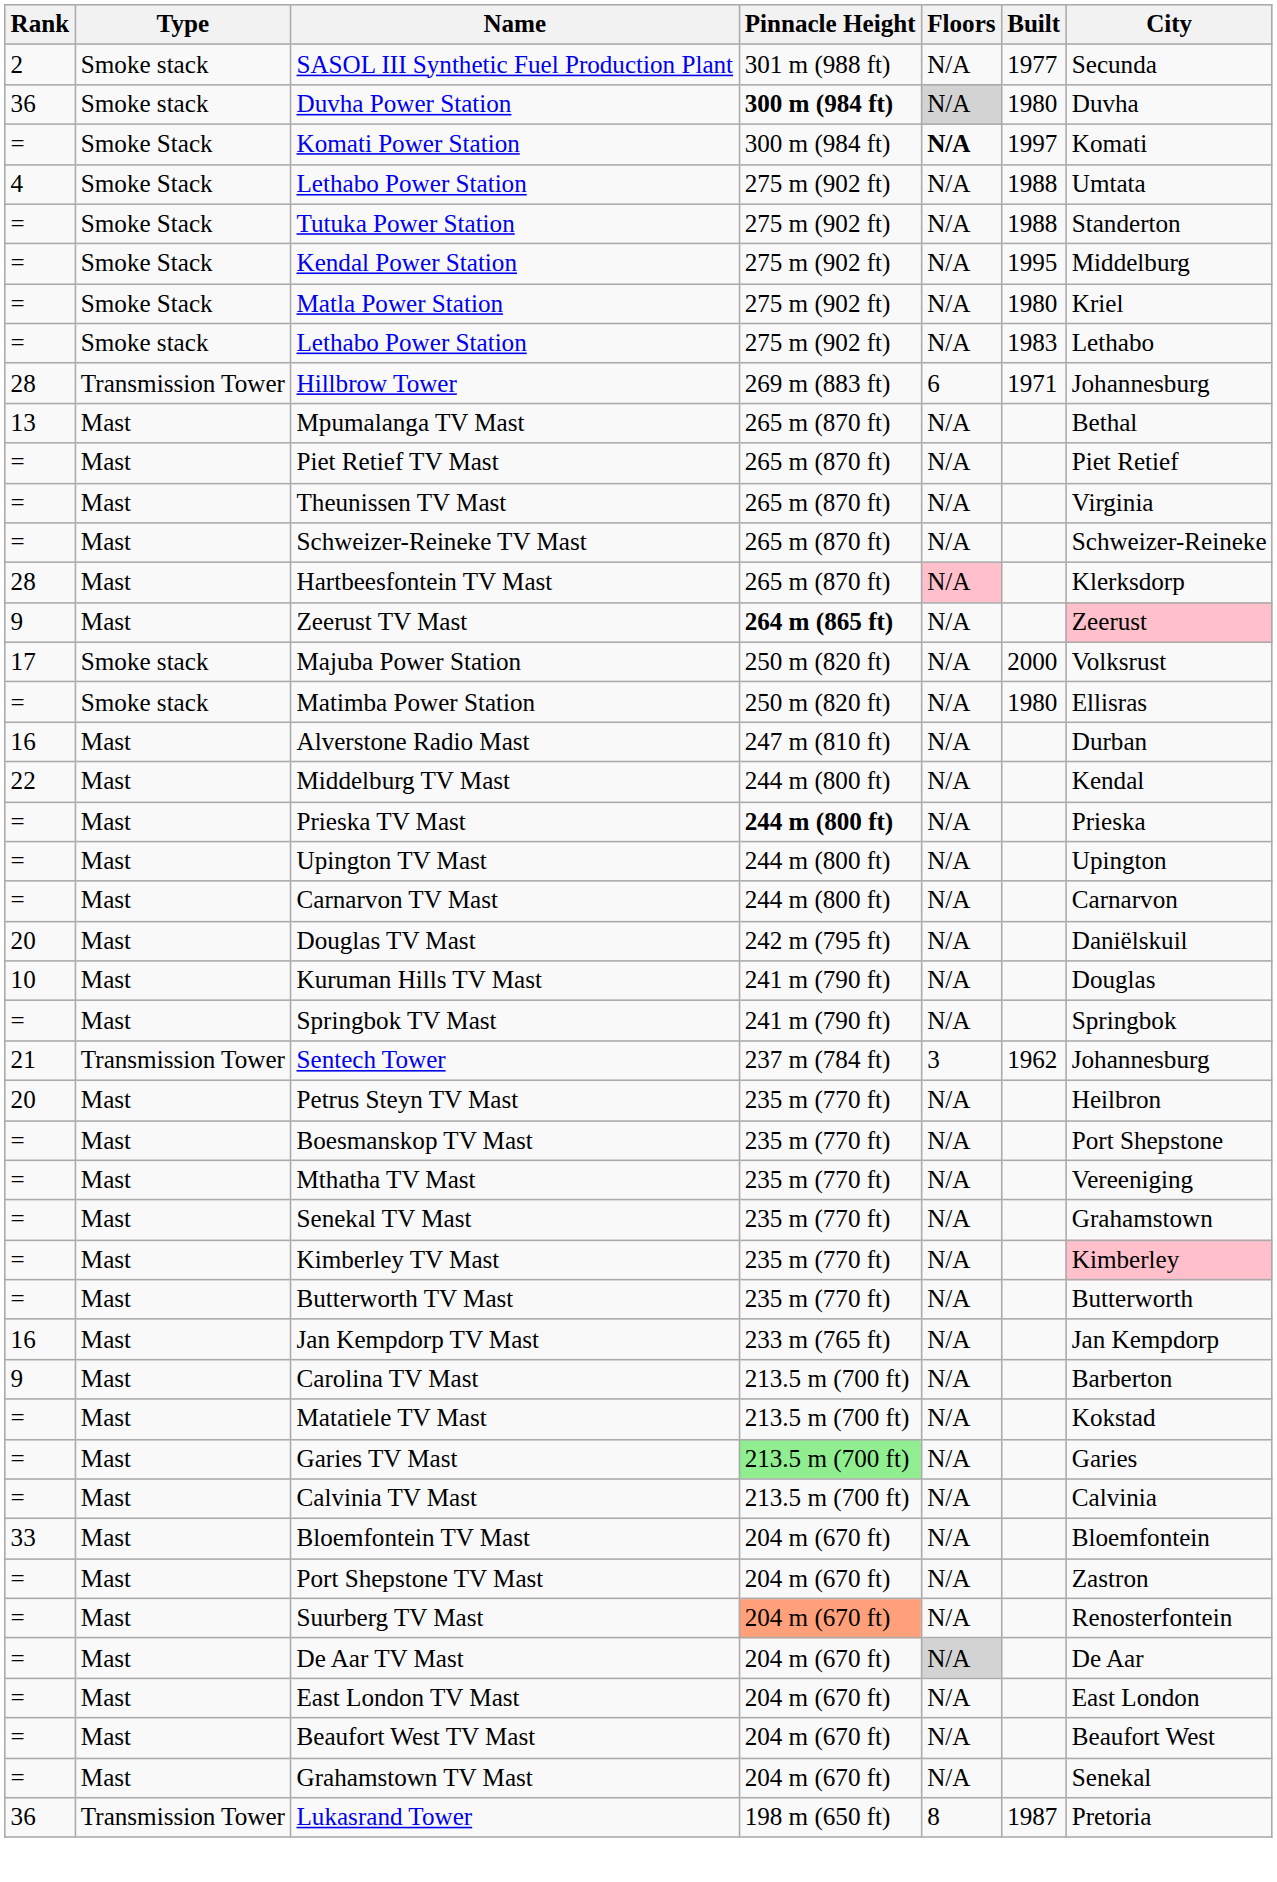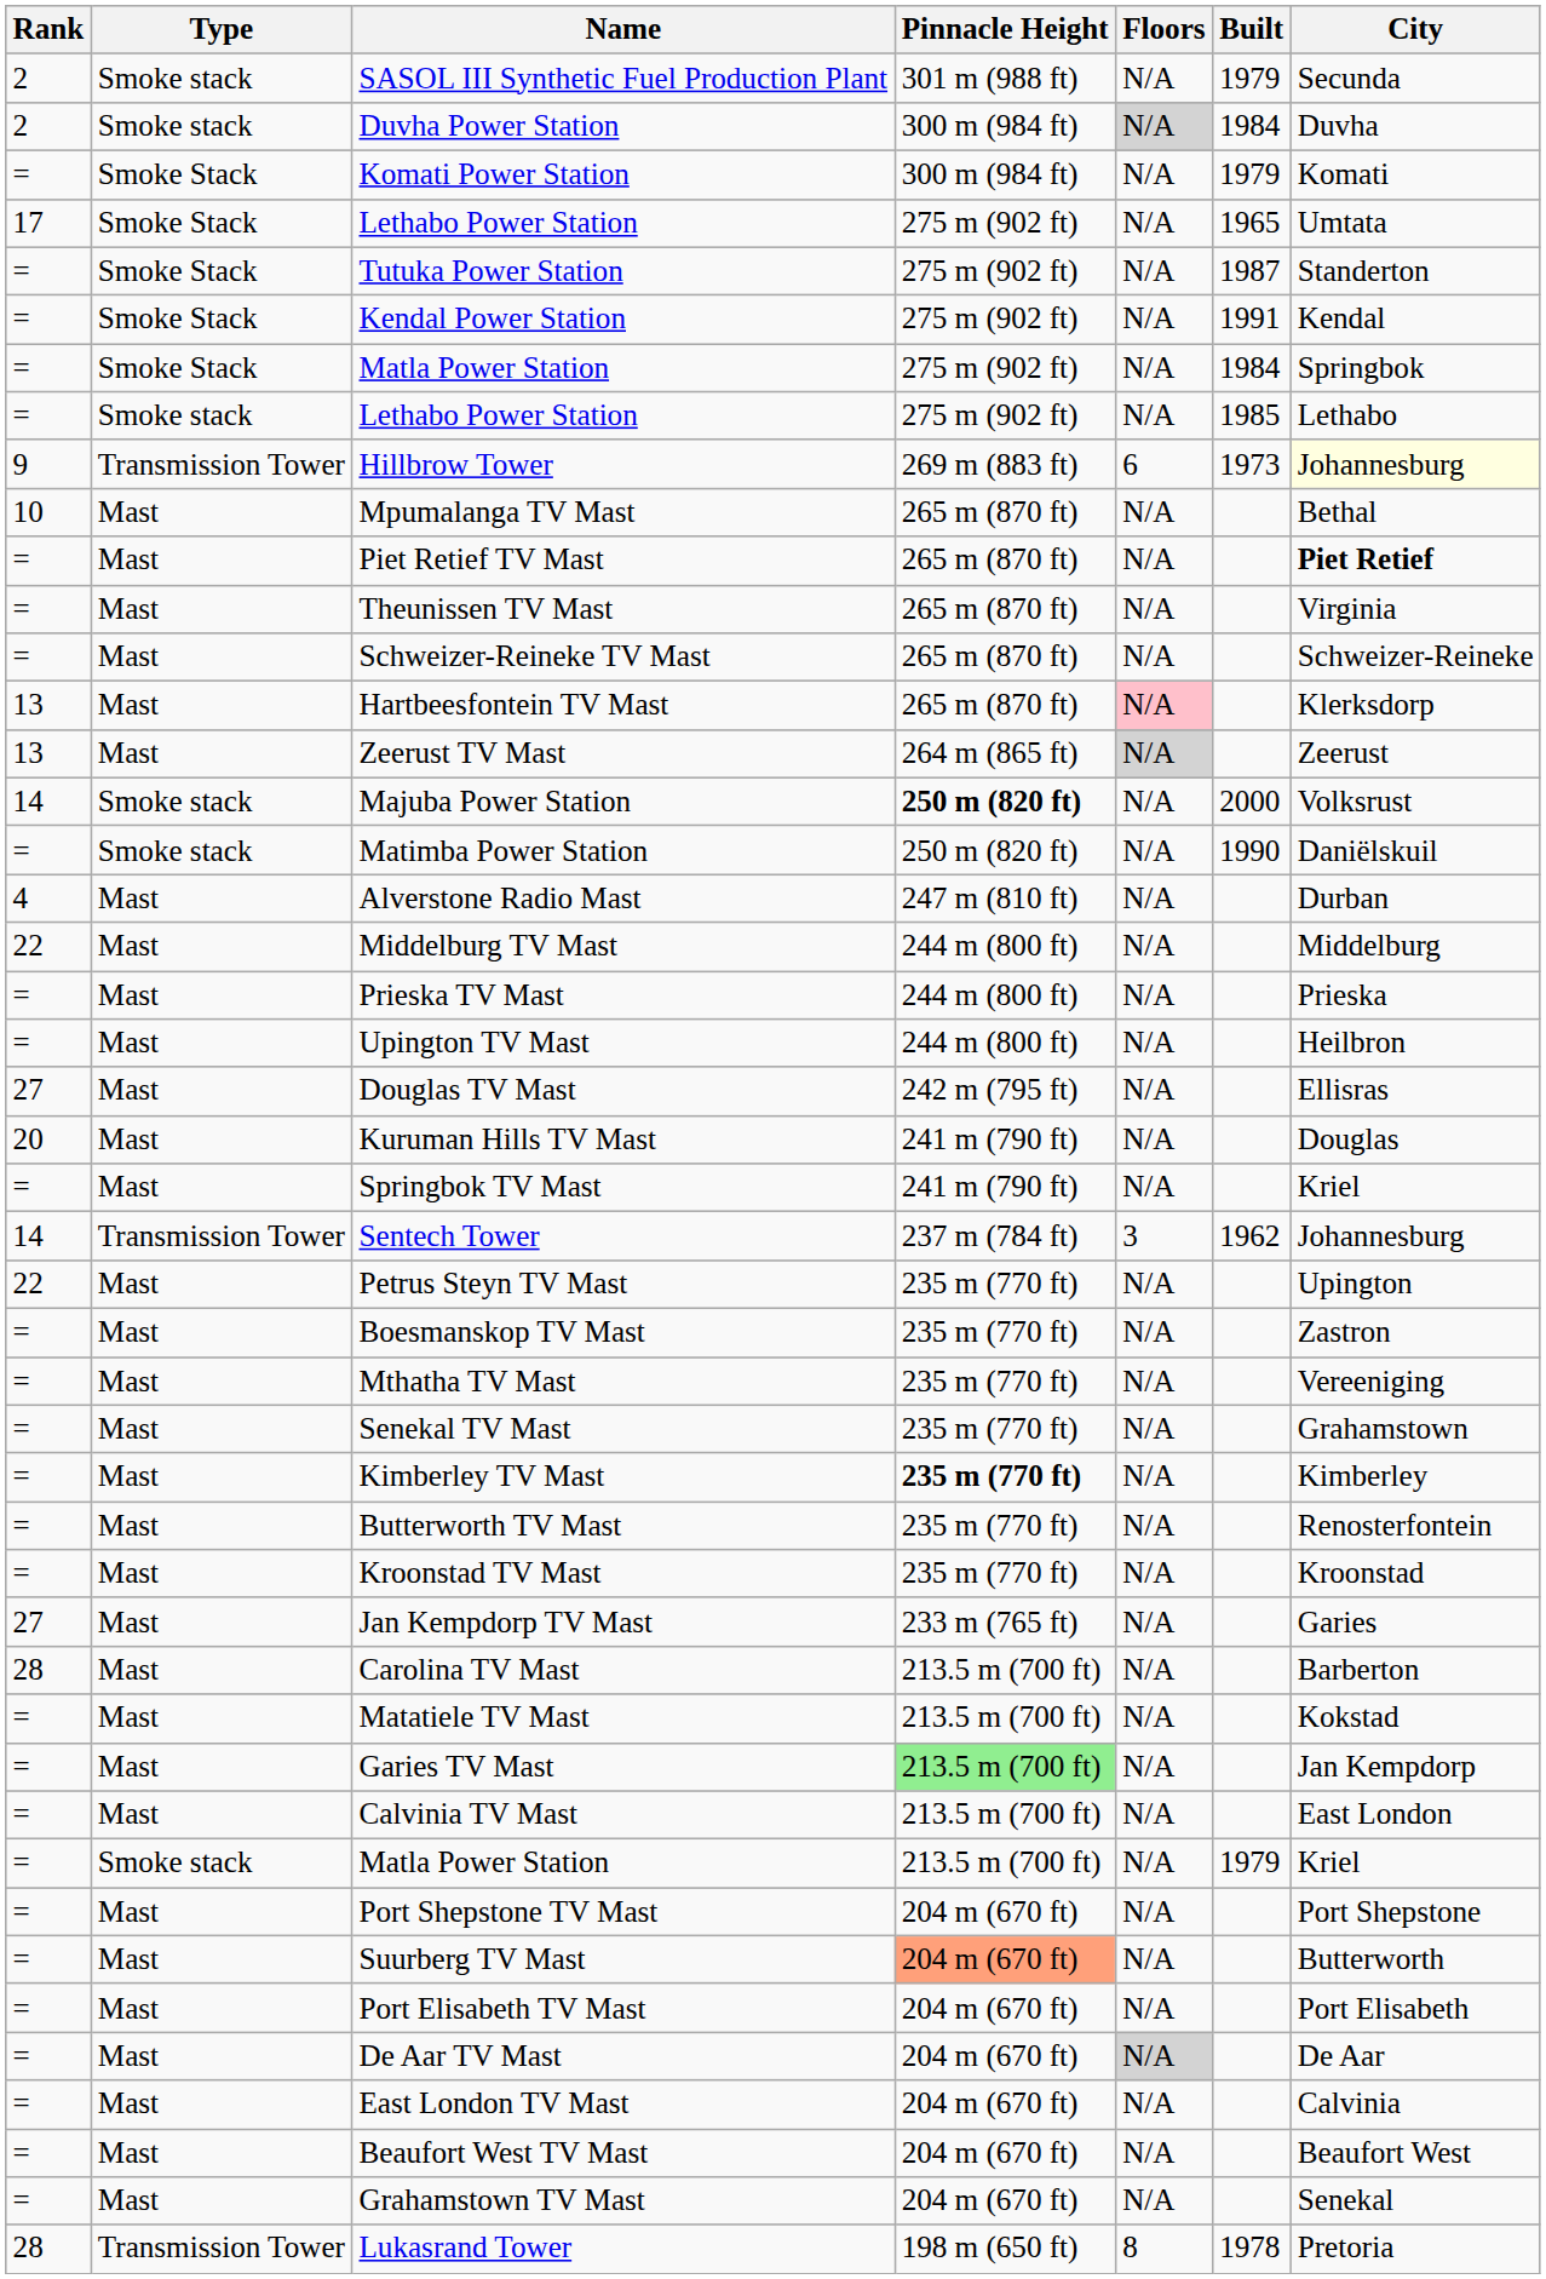 <table class="wikitable">
 <tr>
 <th>Rank</th>
 <th>Type</th>
 <th>Name</th>
 <th>Pinnacle Height</th>
 <th>Floors</th>
 <th>Built</th>
 <th>City</th>
 </tr>
 <tr>
 <td>2</td>
 <td>Smoke stack</td>
 <td><a href='#'>SASOL III Synthetic Fuel Production Plant</a></td>
 <td>301 m (988 ft)</td>
 <td>N/A</td>
-<td>1977</td>
+<td>1979</td>
 <td>Secunda</td>
 </tr>
 <tr>
-<td>36</td>
+<td>2</td>
 <td>Smoke stack</td>
 <td><a href='#'>Duvha Power Station</a></td>
-<td><strong>300 m (984 ft)</strong></td>
+<td>300 m (984 ft)</td>
 <td style="background: lightgrey;">N/A</td>
-<td>1980</td>
+<td>1984</td>
 <td>Duvha</td>
 </tr>
 <tr>
 <td>=</td>
 <td>Smoke Stack</td>
 <td><a href='#'>Komati Power Station</a></td>
 <td>300 m (984 ft)</td>
-<td><strong>N/A</strong></td>
-<td>1997</td>
+<td>N/A</td>
+<td>1979</td>
 <td>Komati</td>
 </tr>
 <tr>
-<td>4</td>
+<td>17</td>
 <td>Smoke Stack</td>
 <td><a href='#'>Lethabo Power Station</a></td>
 <td>275 m (902 ft)</td>
 <td>N/A</td>
-<td>1988</td>
+<td>1965</td>
 <td>Umtata</td>
 </tr>
 <tr>
 <td>=</td>
 <td>Smoke Stack</td>
 <td><a href='#'>Tutuka Power Station</a></td>
 <td>275 m (902 ft)</td>
 <td>N/A</td>
-<td>1988</td>
+<td>1987</td>
 <td>Standerton</td>
 </tr>
 <tr>
 <td>=</td>
 <td>Smoke Stack</td>
 <td><a href='#'>Kendal Power Station</a></td>
 <td>275 m (902 ft)</td>
 <td>N/A</td>
-<td>1995</td>
-<td>Middelburg</td>
+<td>1991</td>
+<td>Kendal</td>
 </tr>
 <tr>
 <td>=</td>
 <td>Smoke Stack</td>
 <td><a href='#'>Matla Power Station</a></td>
 <td>275 m (902 ft)</td>
 <td>N/A</td>
-<td>1980</td>
-<td>Kriel</td>
+<td>1984</td>
+<td>Springbok</td>
 </tr>
 <tr>
 <td>=</td>
 <td>Smoke stack</td>
 <td><a href='#'>Lethabo Power Station</a></td>
 <td>275 m (902 ft)</td>
 <td>N/A</td>
-<td>1983</td>
+<td>1985</td>
 <td>Lethabo</td>
 </tr>
 <tr>
-<td>28</td>
+<td>9</td>
 <td>Transmission Tower</td>
 <td><a href='#'>Hillbrow Tower</a></td>
 <td>269 m (883 ft)</td>
 <td>6</td>
-<td>1971</td>
-<td>Johannesburg</td>
+<td>1973</td>
+<td style="background: lightyellow;">Johannesburg</td>
 </tr>
 <tr>
-<td>13</td>
+<td>10</td>
 <td>Mast</td>
 <td>Mpumalanga TV Mast</td>
 <td>265 m (870 ft)</td>
 <td>N/A</td>
 <td></td>
 <td>Bethal</td>
 </tr>
 <tr>
 <td>=</td>
 <td>Mast</td>
 <td>Piet Retief TV Mast</td>
 <td>265 m (870 ft)</td>
 <td>N/A</td>
 <td></td>
-<td>Piet Retief</td>
+<td><strong>Piet Retief</strong></td>
 </tr>
 <tr>
 <td>=</td>
 <td>Mast</td>
 <td>Theunissen TV Mast</td>
 <td>265 m (870 ft)</td>
 <td>N/A</td>
 <td></td>
 <td>Virginia</td>
 </tr>
 <tr>
 <td>=</td>
 <td>Mast</td>
 <td>Schweizer-Reineke TV Mast</td>
 <td>265 m (870 ft)</td>
 <td>N/A</td>
 <td></td>
 <td>Schweizer-Reineke</td>
 </tr>
 <tr>
-<td>28</td>
+<td>13</td>
 <td>Mast</td>
 <td>Hartbeesfontein TV Mast</td>
 <td>265 m (870 ft)</td>
 <td style="background: pink;">N/A</td>
 <td></td>
 <td>Klerksdorp</td>
 </tr>
 <tr>
-<td>9</td>
+<td>13</td>
 <td>Mast</td>
 <td>Zeerust TV Mast</td>
-<td><strong>264 m (865 ft)</strong></td>
-<td>N/A</td>
+<td>264 m (865 ft)</td>
+<td style="background: lightgrey;">N/A</td>
 <td></td>
-<td style="background: pink;">Zeerust</td>
+<td>Zeerust</td>
 </tr>
 <tr>
-<td>17</td>
+<td>14</td>
 <td>Smoke stack</td>
 <td>Majuba Power Station</td>
-<td>250 m (820 ft)</td>
+<td><strong>250 m (820 ft)</strong></td>
 <td>N/A</td>
 <td>2000</td>
 <td>Volksrust</td>
 </tr>
 <tr>
 <td>=</td>
 <td>Smoke stack</td>
 <td>Matimba Power Station</td>
 <td>250 m (820 ft)</td>
 <td>N/A</td>
-<td>1980</td>
-<td>Ellisras</td>
+<td>1990</td>
+<td>Daniëlskuil</td>
 </tr>
 <tr>
-<td>16</td>
+<td>4</td>
 <td>Mast</td>
 <td>Alverstone Radio Mast</td>
 <td>247 m (810 ft)</td>
 <td>N/A</td>
 <td></td>
 <td>Durban</td>
 </tr>
 <tr>
 <td>22</td>
 <td>Mast</td>
 <td>Middelburg TV Mast</td>
 <td>244 m (800 ft)</td>
 <td>N/A</td>
 <td></td>
-<td>Kendal</td>
+<td>Middelburg</td>
 </tr>
 <tr>
 <td>=</td>
 <td>Mast</td>
 <td>Prieska TV Mast</td>
-<td><strong>244 m (800 ft)</strong></td>
+<td>244 m (800 ft)</td>
 <td>N/A</td>
 <td></td>
 <td>Prieska</td>
 </tr>
 <tr>
 <td>=</td>
 <td>Mast</td>
 <td>Upington TV Mast</td>
 <td>244 m (800 ft)</td>
 <td>N/A</td>
 <td></td>
-<td>Upington</td>
+<td>Heilbron</td>
 </tr>
 <tr>
-<td>=</td>
-<td>Mast</td>
-<td>Carnarvon TV Mast</td>
-<td>244 m (800 ft)</td>
-<td>N/A</td>
-<td></td>
-<td>Carnarvon</td>
-</tr>
-<tr>
-<td>20</td>
+<td>27</td>
 <td>Mast</td>
 <td>Douglas TV Mast</td>
 <td>242 m (795 ft)</td>
 <td>N/A</td>
 <td></td>
-<td>Daniëlskuil</td>
+<td>Ellisras</td>
 </tr>
 <tr>
-<td>10</td>
+<td>20</td>
 <td>Mast</td>
 <td>Kuruman Hills TV Mast</td>
 <td>241 m (790 ft)</td>
 <td>N/A</td>
 <td></td>
 <td>Douglas</td>
 </tr>
 <tr>
 <td>=</td>
 <td>Mast</td>
 <td>Springbok TV Mast</td>
 <td>241 m (790 ft)</td>
 <td>N/A</td>
 <td></td>
-<td>Springbok</td>
+<td>Kriel</td>
 </tr>
 <tr>
-<td>21</td>
+<td>14</td>
 <td>Transmission Tower</td>
 <td><a href='#'>Sentech Tower</a></td>
 <td>237 m (784 ft)</td>
 <td>3</td>
 <td>1962</td>
 <td>Johannesburg</td>
 </tr>
 <tr>
-<td>20</td>
+<td>22</td>
 <td>Mast</td>
 <td>Petrus Steyn TV Mast</td>
 <td>235 m (770 ft)</td>
 <td>N/A</td>
 <td></td>
-<td>Heilbron</td>
+<td>Upington</td>
 </tr>
 <tr>
 <td>=</td>
 <td>Mast</td>
 <td>Boesmanskop TV Mast</td>
 <td>235 m (770 ft)</td>
 <td>N/A</td>
 <td></td>
-<td>Port Shepstone</td>
+<td>Zastron</td>
 </tr>
 <tr>
 <td>=</td>
 <td>Mast</td>
 <td>Mthatha TV Mast</td>
 <td>235 m (770 ft)</td>
 <td>N/A</td>
 <td></td>
 <td>Vereeniging</td>
 </tr>
 <tr>
 <td>=</td>
 <td>Mast</td>
 <td>Senekal TV Mast</td>
 <td>235 m (770 ft)</td>
 <td>N/A</td>
 <td></td>
 <td>Grahamstown</td>
 </tr>
 <tr>
 <td>=</td>
 <td>Mast</td>
 <td>Kimberley TV Mast</td>
-<td>235 m (770 ft)</td>
+<td><strong>235 m (770 ft)</strong></td>
 <td>N/A</td>
 <td></td>
-<td style="background: pink;">Kimberley</td>
+<td>Kimberley</td>
 </tr>
 <tr>
 <td>=</td>
 <td>Mast</td>
 <td>Butterworth TV Mast</td>
 <td>235 m (770 ft)</td>
 <td>N/A</td>
 <td></td>
-<td>Butterworth</td>
+<td>Renosterfontein</td>
 </tr>
 <tr>
-<td>16</td>
+<td>=</td>
+<td>Mast</td>
+<td>Kroonstad TV Mast</td>
+<td>235 m (770 ft)</td>
+<td>N/A</td>
+<td></td>
+<td>Kroonstad</td>
+</tr>
+<tr>
+<td>27</td>
 <td>Mast</td>
 <td>Jan Kempdorp TV Mast</td>
 <td>233 m (765 ft)</td>
 <td>N/A</td>
 <td></td>
-<td>Jan Kempdorp</td>
+<td>Garies</td>
 </tr>
 <tr>
-<td>9</td>
+<td>28</td>
 <td>Mast</td>
 <td>Carolina TV Mast</td>
 <td>213.5 m (700 ft)</td>
 <td>N/A</td>
 <td></td>
 <td>Barberton</td>
 </tr>
 <tr>
 <td>=</td>
 <td>Mast</td>
 <td>Matatiele TV Mast</td>
 <td>213.5 m (700 ft)</td>
 <td>N/A</td>
 <td></td>
 <td>Kokstad</td>
 </tr>
 <tr>
 <td>=</td>
 <td>Mast</td>
 <td>Garies TV Mast</td>
 <td style="background: lightgreen;">213.5 m (700 ft)</td>
 <td>N/A</td>
 <td></td>
-<td>Garies</td>
+<td>Jan Kempdorp</td>
 </tr>
 <tr>
 <td>=</td>
 <td>Mast</td>
 <td>Calvinia TV Mast</td>
 <td>213.5 m (700 ft)</td>
 <td>N/A</td>
 <td></td>
-<td>Calvinia</td>
+<td>East London</td>
 </tr>
 <tr>
-<td>33</td>
-<td>Mast</td>
-<td>Bloemfontein TV Mast</td>
-<td>204 m (670 ft)</td>
+<td>=</td>
+<td>Smoke stack</td>
+<td>Matla Power Station</td>
+<td>213.5 m (700 ft)</td>
 <td>N/A</td>
-<td></td>
-<td>Bloemfontein</td>
+<td>1979</td>
+<td>Kriel</td>
 </tr>
 <tr>
 <td>=</td>
 <td>Mast</td>
 <td>Port Shepstone TV Mast</td>
 <td>204 m (670 ft)</td>
 <td>N/A</td>
 <td></td>
-<td>Zastron</td>
+<td>Port Shepstone</td>
 </tr>
 <tr>
 <td>=</td>
 <td>Mast</td>
 <td>Suurberg TV Mast</td>
 <td style="background: lightsalmon;">204 m (670 ft)</td>
 <td>N/A</td>
 <td></td>
-<td>Renosterfontein</td>
+<td>Butterworth</td>
+</tr>
+<tr>
+<td>=</td>
+<td>Mast</td>
+<td>Port Elisabeth TV Mast</td>
+<td>204 m (670 ft)</td>
+<td>N/A</td>
+<td></td>
+<td>Port Elisabeth</td>
 </tr>
 <tr>
 <td>=</td>
 <td>Mast</td>
 <td>De Aar TV Mast</td>
 <td>204 m (670 ft)</td>
 <td style="background: lightgrey;">N/A</td>
 <td></td>
 <td>De Aar</td>
 </tr>
 <tr>
 <td>=</td>
 <td>Mast</td>
 <td>East London TV Mast</td>
 <td>204 m (670 ft)</td>
 <td>N/A</td>
 <td></td>
-<td>East London</td>
+<td>Calvinia</td>
 </tr>
 <tr>
 <td>=</td>
 <td>Mast</td>
 <td>Beaufort West TV Mast</td>
 <td>204 m (670 ft)</td>
 <td>N/A</td>
 <td></td>
 <td>Beaufort West</td>
 </tr>
 <tr>
 <td>=</td>
 <td>Mast</td>
 <td>Grahamstown TV Mast</td>
 <td>204 m (670 ft)</td>
 <td>N/A</td>
 <td></td>
 <td>Senekal</td>
 </tr>
 <tr>
-<td>36</td>
+<td>28</td>
 <td>Transmission Tower</td>
 <td><a href='#'>Lukasrand Tower</a></td>
 <td>198 m (650 ft)</td>
 <td>8</td>
-<td>1987</td>
+<td>1978</td>
 <td>Pretoria</td>
 </tr>
 </table>
